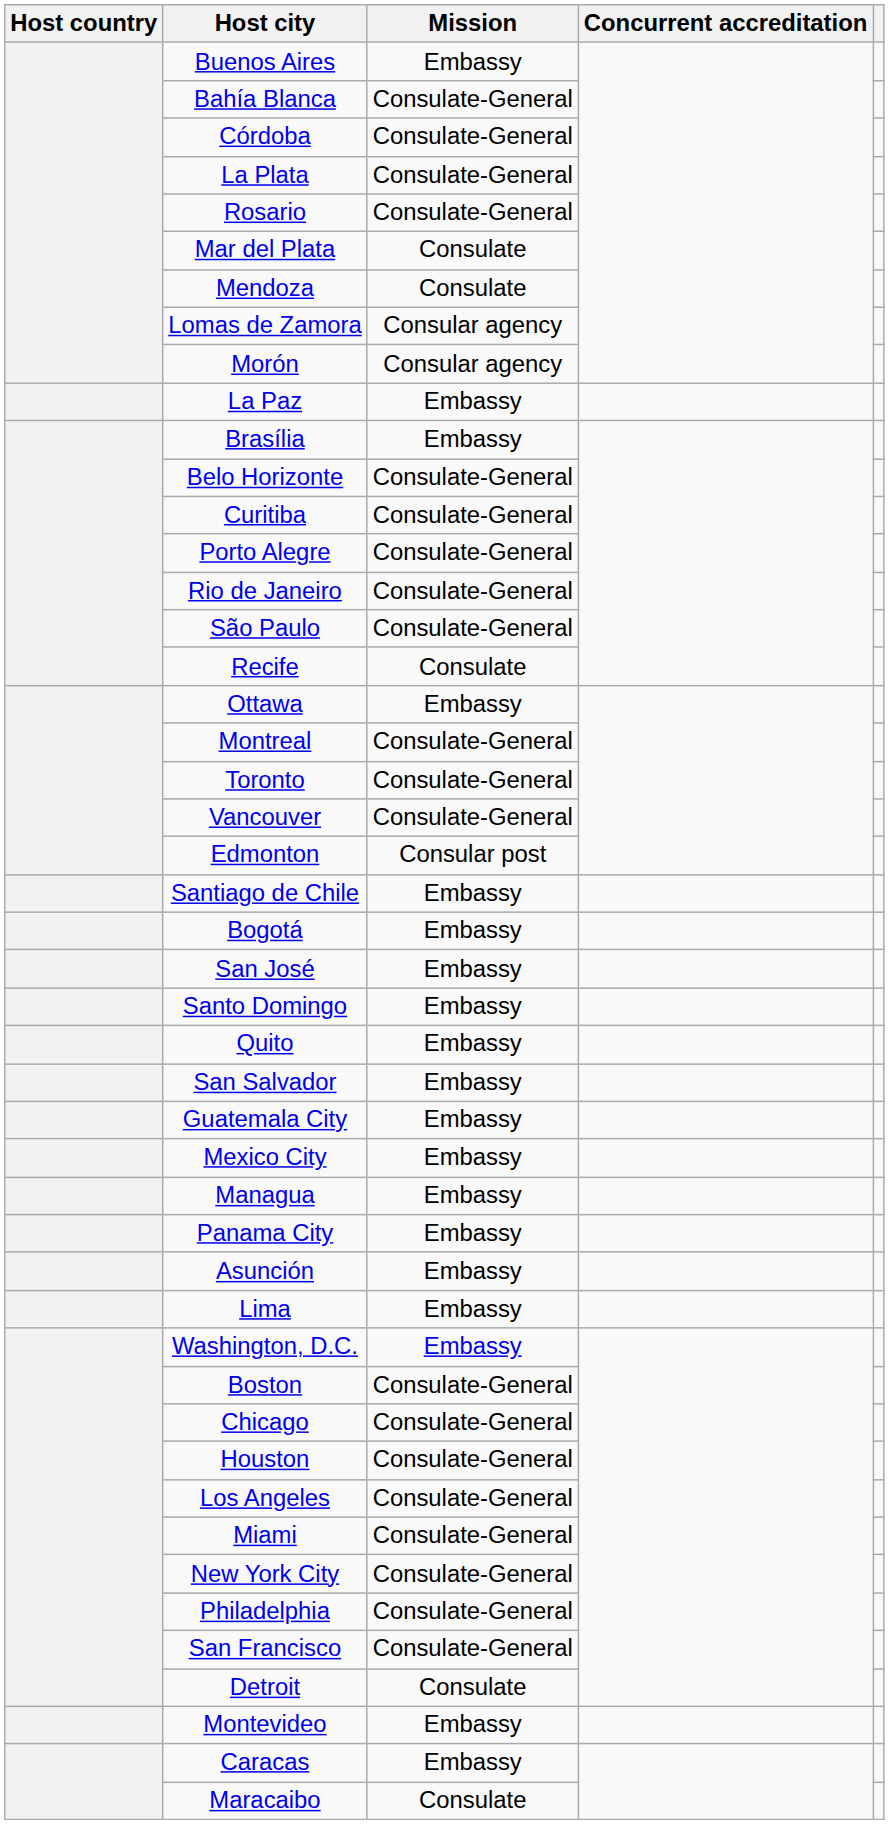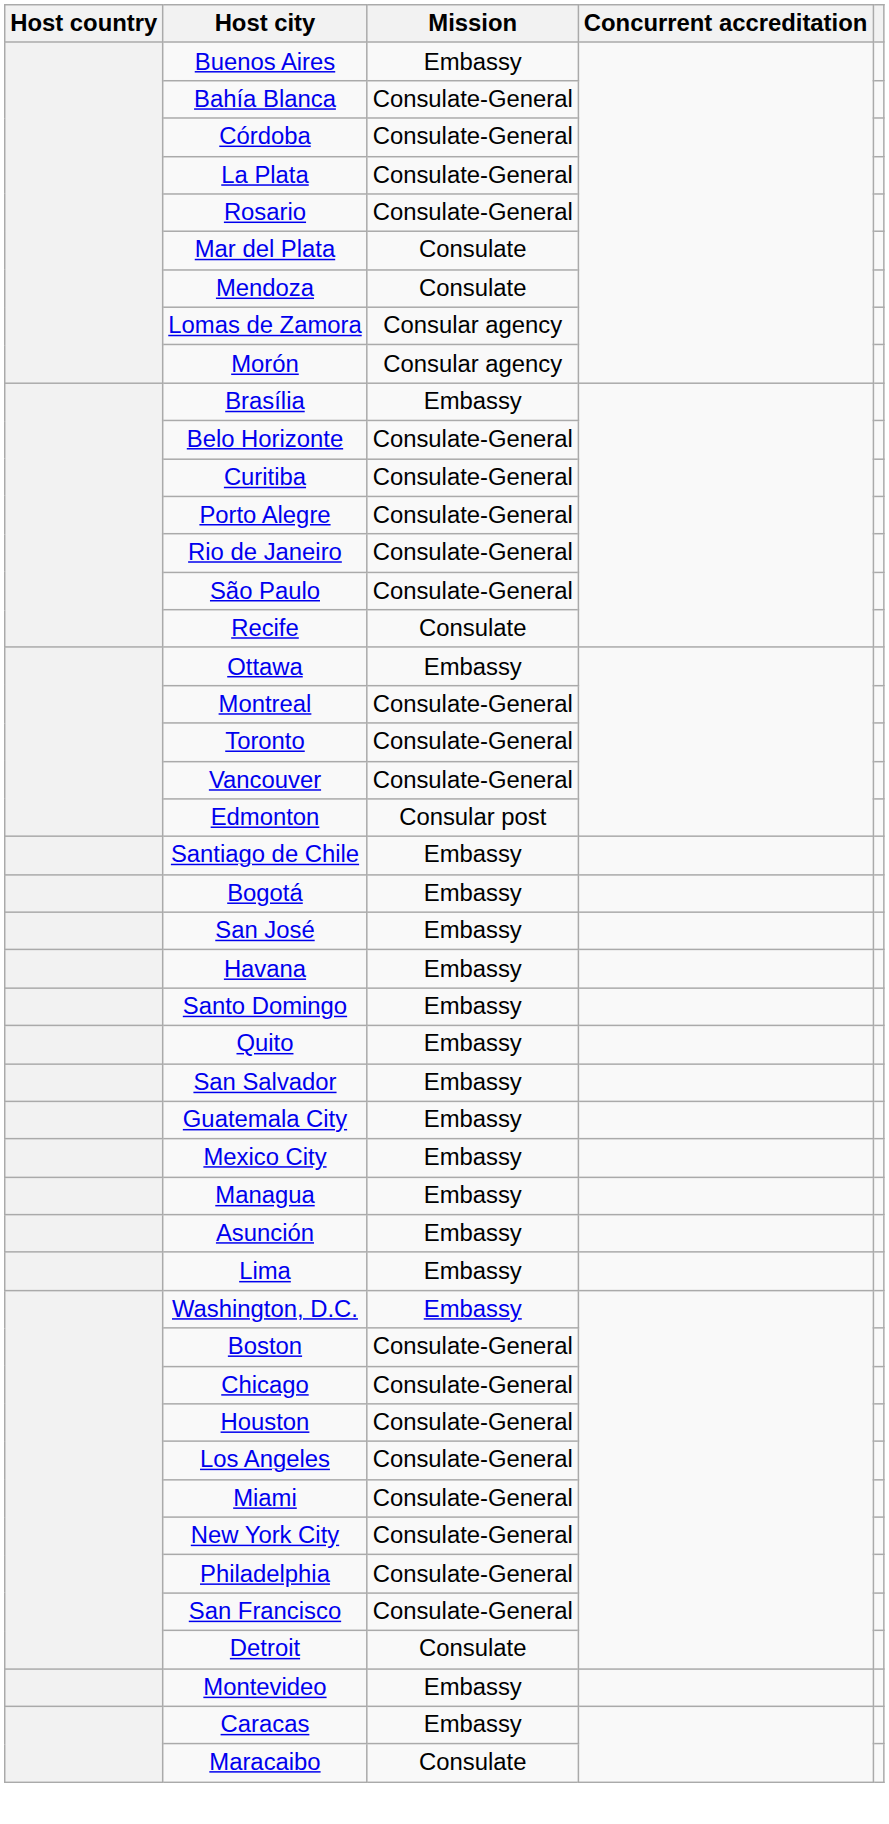 <table class="wikitable plainrowheaders" style="text-align:center;">
 <tr>
 <th scope="col">Host country</th>
 <th scope="col">Host city</th>
 <th scope="col">Mission</th>
 <th scope="col">Concurrent accreditation</th>
 <th scope="col"></th>
 </tr>
 <tr>
 <th scope="row" rowspan="9"></th>
 <td><a href='#'>Buenos Aires</a></td>
 <td>Embassy</td>
 <td rowspan="9"></td>
 <td></td>
 </tr>
 <tr>
 <td><a href='#'>Bahía Blanca</a></td>
 <td>Consulate-General</td>
 <td></td>
 </tr>
 <tr>
 <td><a href='#'>Córdoba</a></td>
 <td>Consulate-General</td>
 <td></td>
 </tr>
 <tr>
 <td><a href='#'>La Plata</a></td>
 <td>Consulate-General</td>
 <td></td>
 </tr>
 <tr>
 <td><a href='#'>Rosario</a></td>
 <td>Consulate-General</td>
 <td></td>
 </tr>
 <tr>
 <td><a href='#'>Mar del Plata</a></td>
 <td>Consulate</td>
 <td></td>
 </tr>
 <tr>
 <td><a href='#'>Mendoza</a></td>
 <td>Consulate</td>
 <td></td>
 </tr>
 <tr>
 <td><a href='#'>Lomas de Zamora</a></td>
 <td>Consular agency</td>
 <td></td>
 </tr>
 <tr>
 <td><a href='#'>Morón</a></td>
 <td>Consular agency</td>
-<td></td>
-</tr>
-<tr>
-<th scope="row"></th>
-<td><a href='#'>La Paz</a></td>
-<td>Embassy</td>
-<td></td>
 <td></td>
 </tr>
 <tr>
 <th scope="row" rowspan="7"></th>
 <td><a href='#'>Brasília</a></td>
 <td>Embassy</td>
 <td rowspan="7"></td>
 <td></td>
 </tr>
 <tr>
 <td><a href='#'>Belo Horizonte</a></td>
 <td>Consulate-General</td>
 <td></td>
 </tr>
 <tr>
 <td><a href='#'>Curitiba</a></td>
 <td>Consulate-General</td>
 <td></td>
 </tr>
 <tr>
 <td><a href='#'>Porto Alegre</a></td>
 <td>Consulate-General</td>
 <td></td>
 </tr>
 <tr>
 <td><a href='#'>Rio de Janeiro</a></td>
 <td>Consulate-General</td>
 <td></td>
 </tr>
 <tr>
 <td><a href='#'>São Paulo</a></td>
 <td>Consulate-General</td>
 <td></td>
 </tr>
 <tr>
 <td><a href='#'>Recife</a></td>
 <td>Consulate</td>
 <td></td>
 </tr>
 <tr>
 <th scope="row" rowspan="5"></th>
 <td><a href='#'>Ottawa</a></td>
 <td>Embassy</td>
 <td rowspan="5"></td>
 <td></td>
 </tr>
 <tr>
 <td><a href='#'>Montreal</a></td>
 <td>Consulate-General</td>
 <td></td>
 </tr>
 <tr>
 <td><a href='#'>Toronto</a></td>
 <td>Consulate-General</td>
 <td></td>
 </tr>
 <tr>
 <td><a href='#'>Vancouver</a></td>
 <td>Consulate-General</td>
 <td></td>
 </tr>
 <tr>
 <td><a href='#'>Edmonton</a></td>
 <td>Consular post</td>
 <td></td>
 </tr>
 <tr>
 <th scope="row"></th>
 <td><a href='#'>Santiago de Chile</a></td>
 <td>Embassy</td>
 <td></td>
 <td></td>
 </tr>
 <tr>
 <th scope="row"></th>
 <td><a href='#'>Bogotá</a></td>
 <td>Embassy</td>
 <td></td>
 <td></td>
 </tr>
 <tr>
 <th scope="row"></th>
 <td><a href='#'>San José</a></td>
 <td>Embassy</td>
 <td></td>
 <td></td>
 </tr>
 <tr>
 <th scope="row"></th>
+<td><a href='#'>Havana</a></td>
+<td>Embassy</td>
+<td></td>
+<td></td>
+</tr>
+<tr>
+<th scope="row"></th>
 <td><a href='#'>Santo Domingo</a></td>
 <td>Embassy</td>
 <td></td>
 <td></td>
 </tr>
 <tr>
 <th scope="row"></th>
 <td><a href='#'>Quito</a></td>
 <td>Embassy</td>
 <td></td>
 <td></td>
 </tr>
 <tr>
 <th scope="row"></th>
 <td><a href='#'>San Salvador</a></td>
 <td>Embassy</td>
 <td></td>
 <td></td>
 </tr>
 <tr>
 <th scope="row"></th>
 <td><a href='#'>Guatemala City</a></td>
 <td>Embassy</td>
 <td></td>
 <td></td>
 </tr>
 <tr>
 <th scope="row"></th>
 <td><a href='#'>Mexico City</a></td>
 <td>Embassy</td>
 <td></td>
 <td></td>
 </tr>
 <tr>
 <th scope="row"></th>
 <td><a href='#'>Managua</a></td>
-<td>Embassy</td>
-<td></td>
-<td></td>
-</tr>
-<tr>
-<th scope="row"></th>
-<td><a href='#'>Panama City</a></td>
 <td>Embassy</td>
 <td></td>
 <td></td>
 </tr>
 <tr>
 <th scope="row"></th>
 <td><a href='#'>Asunción</a></td>
 <td>Embassy</td>
 <td></td>
 <td></td>
 </tr>
 <tr>
 <th scope="row"></th>
 <td><a href='#'>Lima</a></td>
 <td>Embassy</td>
 <td></td>
 <td></td>
 </tr>
 <tr>
 <th scope="row" rowspan="10"></th>
 <td><a href='#'>Washington, D.C.</a></td>
 <td><a href='#'>Embassy</a></td>
 <td rowspan="10"></td>
 <td></td>
 </tr>
 <tr>
 <td><a href='#'>Boston</a></td>
 <td>Consulate-General</td>
 <td></td>
 </tr>
 <tr>
 <td><a href='#'>Chicago</a></td>
 <td>Consulate-General</td>
 <td></td>
 </tr>
 <tr>
 <td><a href='#'>Houston</a></td>
 <td>Consulate-General</td>
 <td></td>
 </tr>
 <tr>
 <td><a href='#'>Los Angeles</a></td>
 <td>Consulate-General</td>
 <td></td>
 </tr>
 <tr>
 <td><a href='#'>Miami</a></td>
 <td>Consulate-General</td>
 <td></td>
 </tr>
 <tr>
 <td><a href='#'>New York City</a></td>
 <td>Consulate-General</td>
 <td></td>
 </tr>
 <tr>
 <td><a href='#'>Philadelphia</a></td>
 <td>Consulate-General</td>
 <td></td>
 </tr>
 <tr>
 <td><a href='#'>San Francisco</a></td>
 <td>Consulate-General</td>
 <td></td>
 </tr>
 <tr>
 <td><a href='#'>Detroit</a></td>
 <td>Consulate</td>
 <td></td>
 </tr>
 <tr>
 <th scope="row"></th>
 <td><a href='#'>Montevideo</a></td>
 <td>Embassy</td>
 <td></td>
 <td></td>
 </tr>
 <tr>
 <th scope="row" rowspan="2"></th>
 <td><a href='#'>Caracas</a></td>
 <td>Embassy</td>
 <td rowspan="2"></td>
 <td></td>
 </tr>
 <tr>
 <td><a href='#'>Maracaibo</a></td>
 <td>Consulate</td>
 <td></td>
 </tr>
 </table>
